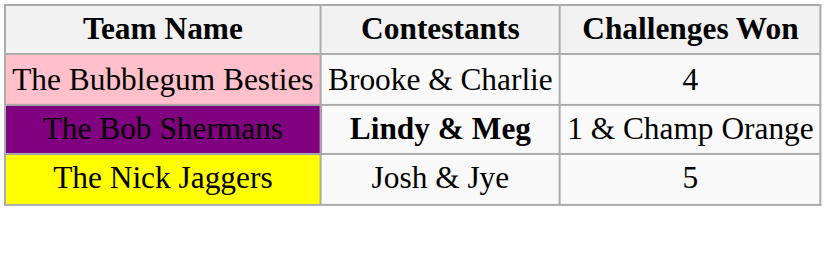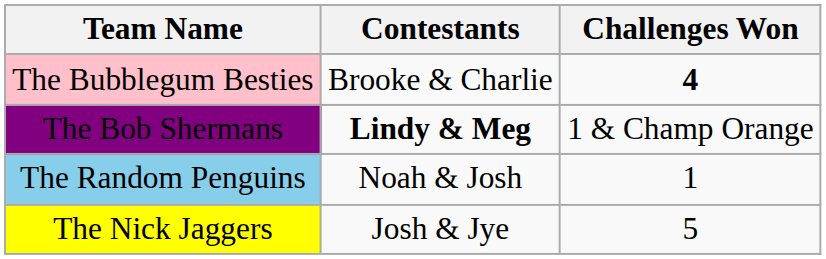 <table class="wikitable" style="text-align:center">
 <tr valign="top">
 <th>Team Name</th>
 <th>Contestants</th>
 <th>Challenges Won</th>
 </tr>
 <tr>
 <td bgcolor="pink">The Bubblegum Besties</td>
 <td>Brooke & Charlie</td>
-<td>4</td>
+<td><strong>4</strong></td>
 </tr>
 <tr>
 <td bgcolor="purple">The Bob Shermans</td>
 <td><strong>Lindy & Meg</strong></td>
 <td>1 & Champ Orange</td>
 </tr>
 <tr>
+<td bgcolor="skyblue">The Random Penguins</td>
+<td>Noah & Josh</td>
+<td>1</td>
+</tr>
+<tr>
 <td bgcolor="yellow">The Nick Jaggers</td>
 <td>Josh & Jye</td>
 <td>5</td>
 </tr>
 </table>
